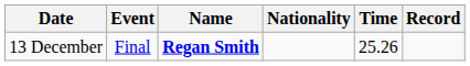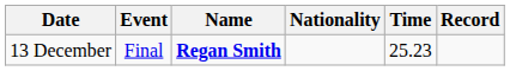 <table class="wikitable" style=text-align:center>
 <tr>
 <th>Date</th>
 <th>Event</th>
 <th>Name</th>
 <th>Nationality</th>
 <th>Time</th>
 <th>Record</th>
 </tr>
 <tr>
 <td>13 December</td>
 <td><a href='#'>Final</a></td>
 <td align=left><strong><a href='#'>Regan Smith</a></strong></td>
 <td align=left></td>
-<td>25.26</td>
+<td>25.23</td>
 <td></td>
 </tr>
 </table>
